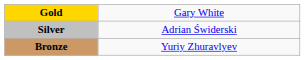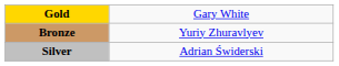 <table class="wikitable" style="text-align:center; " width="35%">
 <tr>
 <td bgcolor="gold"><strong>Gold</strong></td>
 <td><a href='#'>Gary White</a><br>  <small><em></em></small></td>
 </tr>
 <tr>
+<td bgcolor="CC9966"><strong>Bronze</strong></td>
+<td><a href='#'>Yuriy Zhuravlyev</a><br>  <small><em></em></small></td>
+</tr>
+<tr>
 <td bgcolor="silver"><strong>Silver</strong></td>
 <td><a href='#'>Adrian Świderski</a><br>  <small><em></em></small></td>
 </tr>
-<tr>
-<td bgcolor="CC9966"><strong>Bronze</strong></td>
-<td><a href='#'>Yuriy Zhuravlyev</a><br>  <small><em></em></small></td>
-</tr>
 </table>
